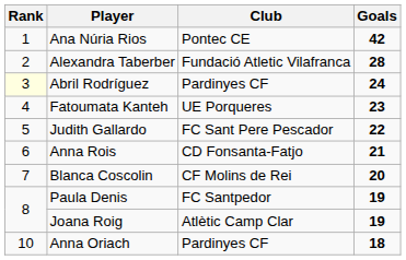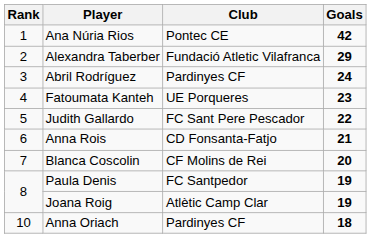 <table class="wikitable" style="text-align:center">
 <tr>
 <th>Rank</th>
 <th>Player</th>
 <th>Club</th>
 <th>Goals</th>
 </tr>
 <tr>
 <td>1</td>
 <td align="left">Ana Núria Rios</td>
 <td align="left">Pontec CE</td>
 <td><strong>42</strong></td>
 </tr>
 <tr>
 <td>2</td>
 <td align="left">Alexandra Taberber</td>
 <td align="left">Fundació Atletic Vilafranca</td>
-<td><strong>28</strong></td>
+<td><strong>29</strong></td>
 </tr>
 <tr>
-<td style="background: lightyellow;">3</td>
+<td>3</td>
 <td align="left">Abril Rodríguez</td>
 <td align="left">Pardinyes CF</td>
 <td><strong>24</strong></td>
 </tr>
 <tr>
 <td>4</td>
 <td align="left">Fatoumata Kanteh</td>
 <td align="left">UE Porqueres</td>
 <td><strong>23</strong></td>
 </tr>
 <tr>
 <td>5</td>
 <td align="left">Judith Gallardo</td>
 <td align="left">FC Sant Pere Pescador</td>
 <td><strong>22</strong></td>
 </tr>
 <tr>
 <td>6</td>
 <td align="left">Anna Rois</td>
 <td align="left">CD Fonsanta-Fatjo</td>
 <td><strong>21</strong></td>
 </tr>
 <tr>
 <td>7</td>
 <td align="left">Blanca Coscolin</td>
 <td align="left">CF Molins de Rei</td>
 <td><strong>20</strong></td>
 </tr>
 <tr>
 <td rowspan="2">8</td>
 <td align="left">Paula Denis</td>
 <td align="left">FC Santpedor</td>
 <td><strong>19</strong></td>
 </tr>
 <tr>
 <td align="left">Joana Roig</td>
 <td align="left">Atlètic Camp Clar</td>
 <td><strong>19</strong></td>
 </tr>
 <tr>
 <td>10</td>
 <td align="left">Anna Oriach</td>
 <td align="left">Pardinyes CF</td>
 <td><strong>18</strong></td>
 </tr>
 </table>
